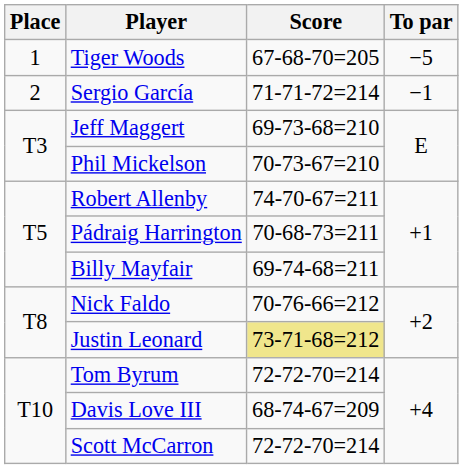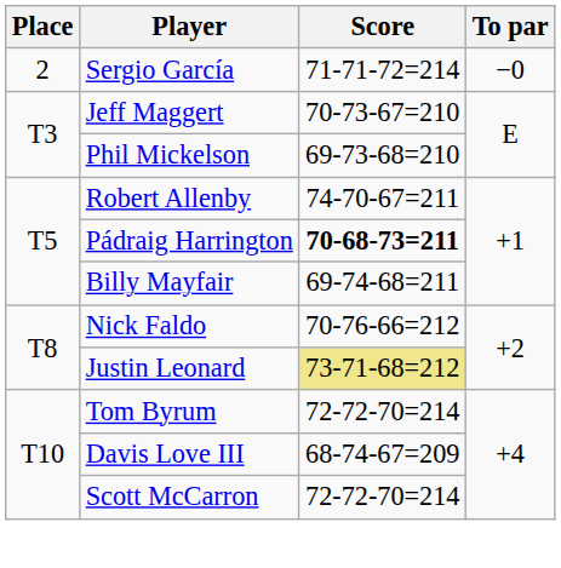 <table class="wikitable">
 <tr>
 <th>Place</th>
 <th>Player</th>
 <th>Score</th>
 <th>To par</th>
 </tr>
 <tr>
-<td align=center>1</td>
-<td> <a href='#'>Tiger Woods</a></td>
-<td align=center>67-68-70=205</td>
-<td align=center>−5</td>
-</tr>
-<tr>
 <td align=center>2</td>
 <td> <a href='#'>Sergio García</a></td>
 <td align=center>71-71-72=214</td>
-<td align=center>−1</td>
+<td align=center>−0</td>
 </tr>
 <tr>
 <td rowspan="2" align=center>T3</td>
 <td> <a href='#'>Jeff Maggert</a></td>
-<td align=center>69-73-68=210</td>
+<td align=center>70-73-67=210</td>
 <td rowspan="2" align=center>E</td>
 </tr>
 <tr>
 <td> <a href='#'>Phil Mickelson</a></td>
-<td align=center>70-73-67=210</td>
+<td align=center>69-73-68=210</td>
 </tr>
 <tr>
 <td rowspan="3" align=center>T5</td>
 <td> <a href='#'>Robert Allenby</a></td>
 <td align=center>74-70-67=211</td>
 <td rowspan="3" align=center>+1</td>
 </tr>
 <tr>
 <td> <a href='#'>Pádraig Harrington</a></td>
-<td align=center>70-68-73=211</td>
+<td align=center><strong>70-68-73=211</strong></td>
 </tr>
 <tr>
 <td> <a href='#'>Billy Mayfair</a></td>
 <td align=center>69-74-68=211</td>
 </tr>
 <tr>
 <td rowspan="2" align=center>T8</td>
 <td> <a href='#'>Nick Faldo</a></td>
 <td align=center>70-76-66=212</td>
 <td rowspan="2" align=center>+2</td>
 </tr>
 <tr>
 <td> <a href='#'>Justin Leonard</a></td>
 <td align=center style="background: khaki;">73-71-68=212</td>
 </tr>
 <tr>
 <td rowspan="3" align=center>T10</td>
 <td> <a href='#'>Tom Byrum</a></td>
 <td align=center>72-72-70=214</td>
 <td rowspan="3" align=center>+4</td>
 </tr>
 <tr>
 <td> <a href='#'>Davis Love III</a></td>
 <td align=center>68-74-67=209</td>
 </tr>
 <tr>
 <td> <a href='#'>Scott McCarron</a></td>
 <td align=center>72-72-70=214</td>
 </tr>
 </table>
